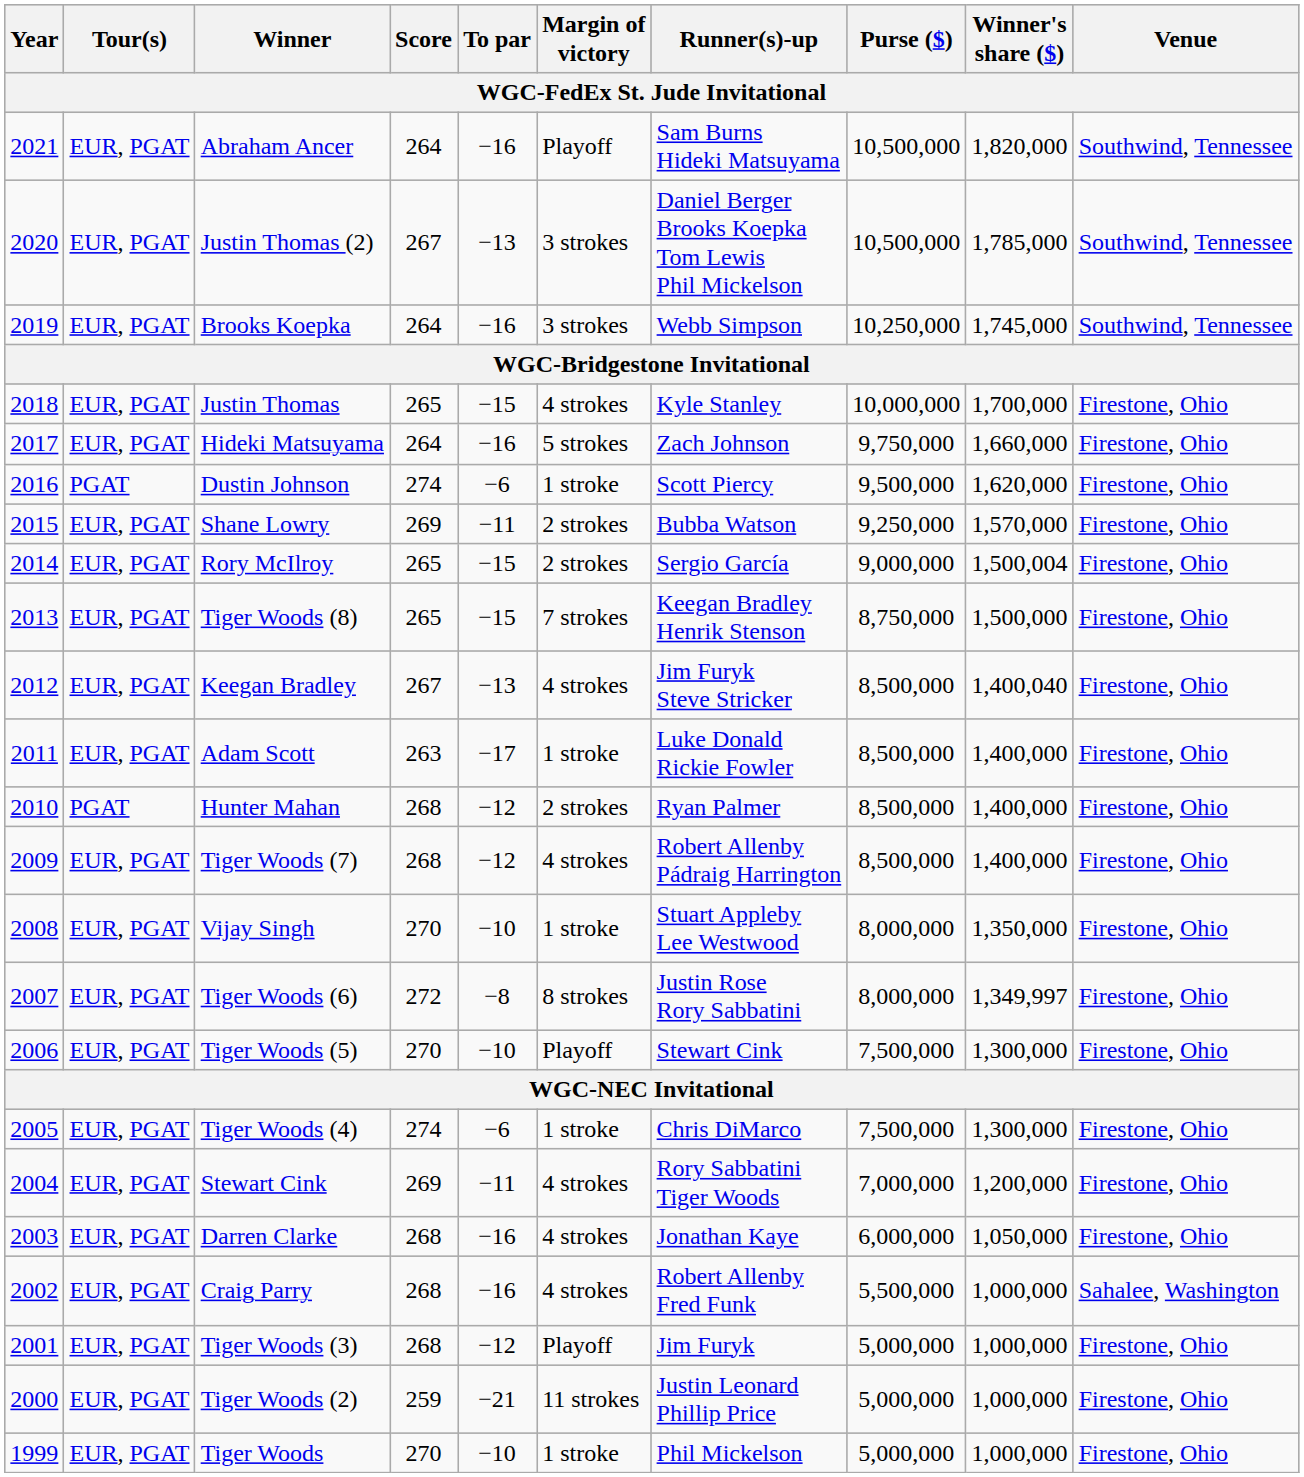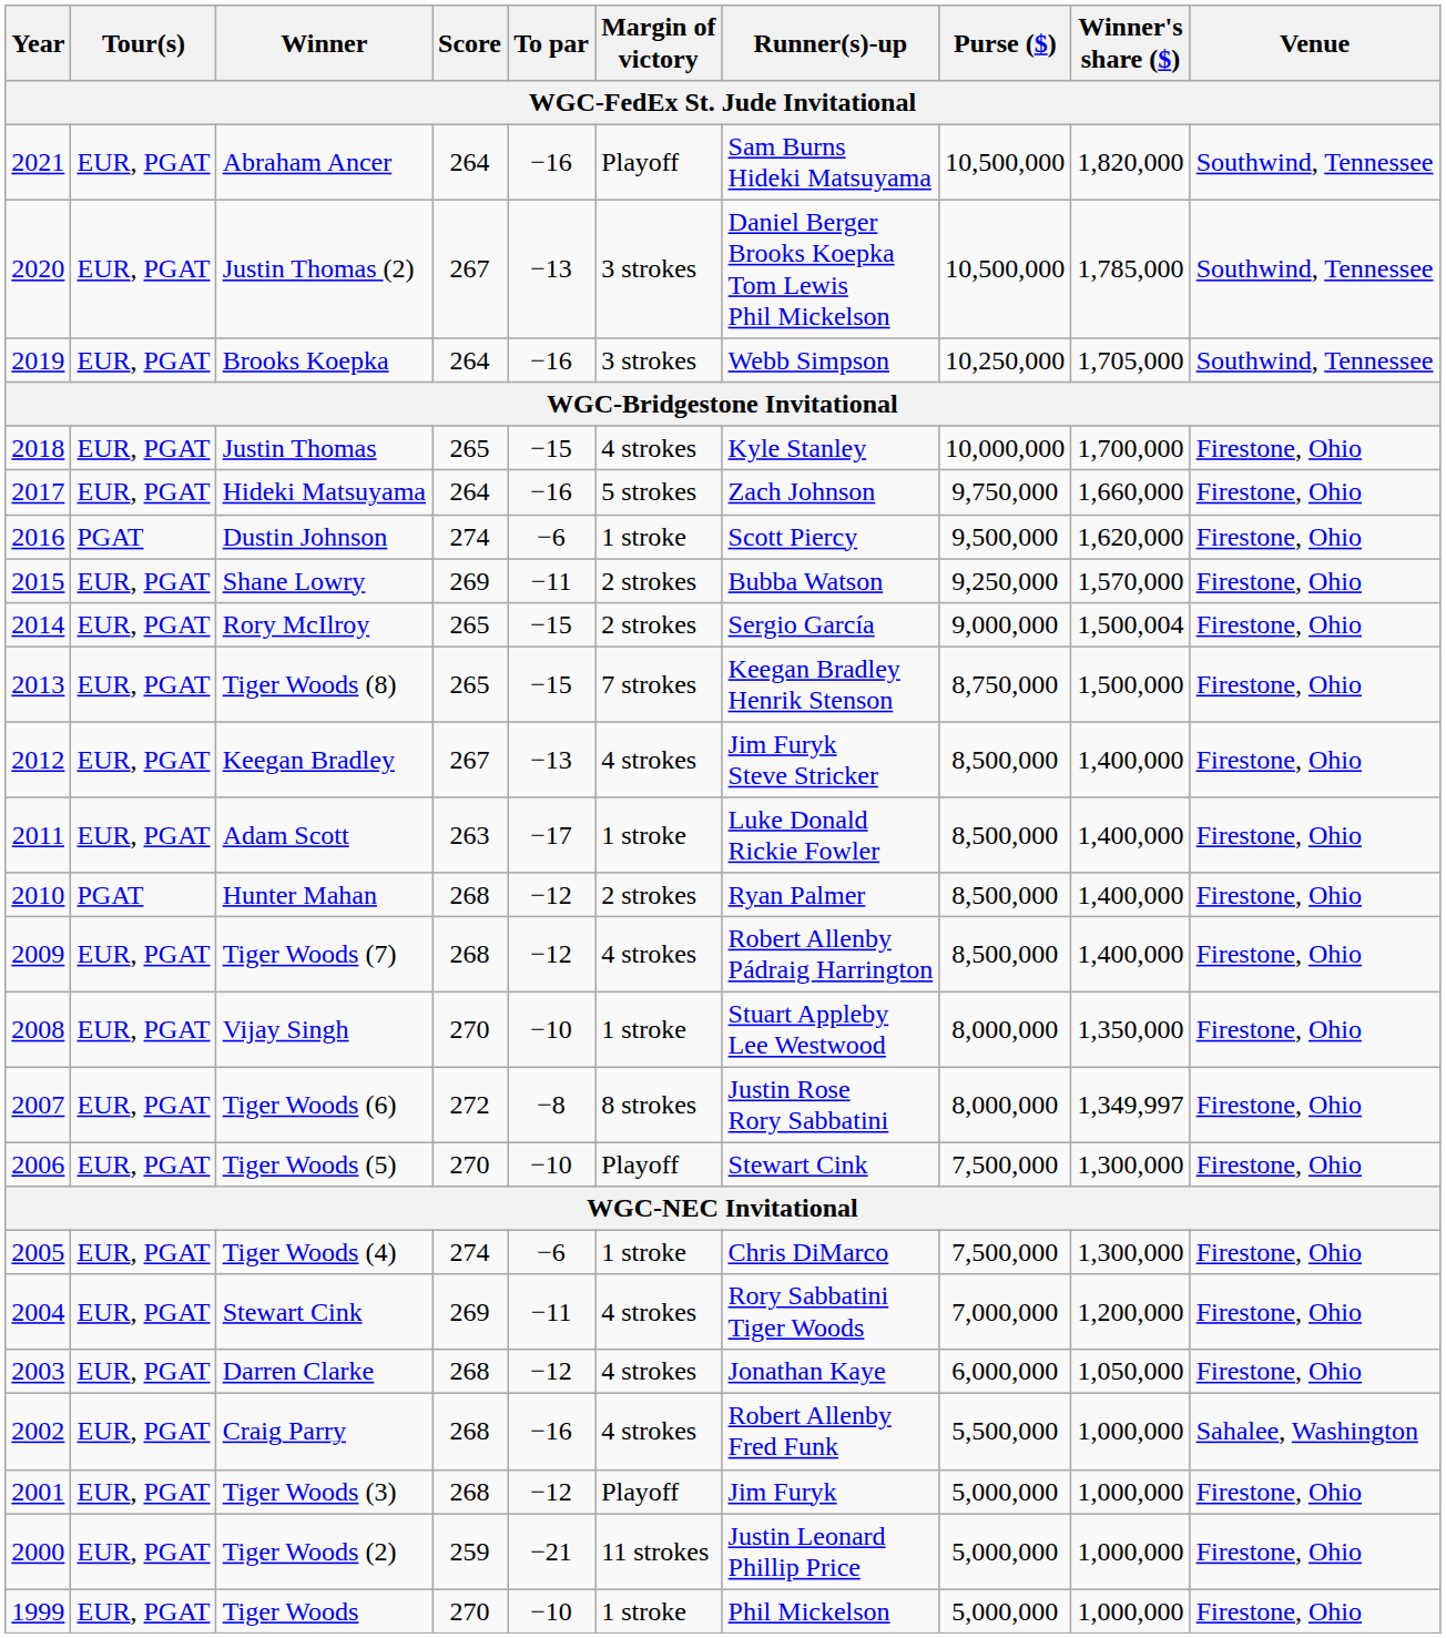 <table class="wikitable" style="font-size:95%">
 <tr>
 <th>Year</th>
 <th>Tour(s)</th>
 <th>Winner</th>
 <th>Score</th>
 <th>To par</th>
 <th>Margin of<br>victory</th>
 <th>Runner(s)-up</th>
 <th>Purse (<a href='#'>$</a>)</th>
 <th>Winner's<br>share (<a href='#'>$</a>)</th>
 <th>Venue</th>
 </tr>
 <tr>
 <th colspan="12">WGC-FedEx St. Jude Invitational</th>
 </tr>
 <tr>
 <td align=center><a href='#'>2021</a></td>
 <td><a href='#'>EUR</a>, <a href='#'>PGAT</a></td>
 <td> <a href='#'>Abraham Ancer</a></td>
 <td align=center>264</td>
 <td align=center>−16</td>
 <td>Playoff</td>
 <td> <a href='#'>Sam Burns</a><br> <a href='#'>Hideki Matsuyama</a></td>
 <td align=center>10,500,000</td>
 <td align=center>1,820,000</td>
 <td><a href='#'>Southwind</a>, <a href='#'>Tennessee</a></td>
 </tr>
 <tr>
 <td align=center><a href='#'>2020</a></td>
 <td><a href='#'>EUR</a>, <a href='#'>PGAT</a></td>
 <td> <a href='#'>Justin Thomas </a> (2)</td>
 <td align="center">267</td>
 <td align=center>−13</td>
 <td>3 strokes</td>
 <td> <a href='#'>Daniel Berger</a><br> <a href='#'>Brooks Koepka</a><br> <a href='#'>Tom Lewis</a><br> <a href='#'>Phil Mickelson</a></td>
 <td align=center>10,500,000</td>
 <td align=center>1,785,000</td>
 <td><a href='#'>Southwind</a>, <a href='#'>Tennessee</a></td>
 </tr>
 <tr>
 <td align=center><a href='#'>2019</a></td>
 <td><a href='#'>EUR</a>, <a href='#'>PGAT</a></td>
 <td> <a href='#'>Brooks Koepka</a></td>
 <td align="center">264</td>
 <td align=center>−16</td>
 <td>3 strokes</td>
 <td> <a href='#'>Webb Simpson</a></td>
 <td align=center>10,250,000</td>
-<td align=center>1,745,000</td>
+<td align=center>1,705,000</td>
 <td><a href='#'>Southwind</a>, <a href='#'>Tennessee</a></td>
 </tr>
 <tr>
 <th colspan="12">WGC-Bridgestone Invitational</th>
 </tr>
 <tr>
 <td align=center><a href='#'>2018</a></td>
 <td><a href='#'>EUR</a>, <a href='#'>PGAT</a></td>
 <td> <a href='#'>Justin Thomas</a></td>
 <td align="center">265</td>
 <td align=center>−15</td>
 <td>4 strokes</td>
 <td> <a href='#'>Kyle Stanley</a></td>
 <td align=center>10,000,000</td>
 <td align=center>1,700,000</td>
 <td><a href='#'>Firestone</a>, <a href='#'>Ohio</a></td>
 </tr>
 <tr>
 <td align=center><a href='#'>2017</a></td>
 <td><a href='#'>EUR</a>, <a href='#'>PGAT</a></td>
 <td> <a href='#'>Hideki Matsuyama</a></td>
 <td align="center">264</td>
 <td align=center>−16</td>
 <td>5 strokes</td>
 <td> <a href='#'>Zach Johnson</a></td>
 <td align=center>9,750,000</td>
 <td align=center>1,660,000</td>
 <td><a href='#'>Firestone</a>, <a href='#'>Ohio</a></td>
 </tr>
 <tr>
 <td align=center><a href='#'>2016</a></td>
 <td><a href='#'>PGAT</a></td>
 <td> <a href='#'>Dustin Johnson</a></td>
 <td align="center">274</td>
 <td align=center>−6</td>
 <td>1 stroke</td>
 <td> <a href='#'>Scott Piercy</a></td>
 <td align=center>9,500,000</td>
 <td align=center>1,620,000</td>
 <td><a href='#'>Firestone</a>, <a href='#'>Ohio</a></td>
 </tr>
 <tr>
 <td align=center><a href='#'>2015</a></td>
 <td><a href='#'>EUR</a>, <a href='#'>PGAT</a></td>
 <td> <a href='#'>Shane Lowry</a></td>
 <td align="center">269</td>
 <td align=center>−11</td>
 <td>2 strokes</td>
 <td> <a href='#'>Bubba Watson</a></td>
 <td align=center>9,250,000</td>
 <td align=center>1,570,000</td>
 <td><a href='#'>Firestone</a>, <a href='#'>Ohio</a></td>
 </tr>
 <tr>
 <td align=center><a href='#'>2014</a></td>
 <td><a href='#'>EUR</a>, <a href='#'>PGAT</a></td>
 <td> <a href='#'>Rory McIlroy</a></td>
 <td align="center">265</td>
 <td align=center>−15</td>
 <td>2 strokes</td>
 <td> <a href='#'>Sergio García</a></td>
 <td align=center>9,000,000</td>
 <td align=center>1,500,004</td>
 <td><a href='#'>Firestone</a>, <a href='#'>Ohio</a></td>
 </tr>
 <tr>
 <td align=center><a href='#'>2013</a></td>
 <td><a href='#'>EUR</a>, <a href='#'>PGAT</a></td>
 <td> <a href='#'>Tiger Woods</a> (8)</td>
 <td align="center">265</td>
 <td align=center>−15</td>
 <td>7 strokes</td>
 <td> <a href='#'>Keegan Bradley</a><br> <a href='#'>Henrik Stenson</a></td>
 <td align=center>8,750,000</td>
 <td align=center>1,500,000</td>
 <td><a href='#'>Firestone</a>, <a href='#'>Ohio</a></td>
 </tr>
 <tr>
 <td align=center><a href='#'>2012</a></td>
 <td><a href='#'>EUR</a>, <a href='#'>PGAT</a></td>
 <td> <a href='#'>Keegan Bradley</a></td>
 <td align="center">267</td>
 <td align=center>−13</td>
 <td>4 strokes</td>
 <td> <a href='#'>Jim Furyk</a><br> <a href='#'>Steve Stricker</a></td>
 <td align=center>8,500,000</td>
-<td align=center>1,400,040</td>
+<td align=center>1,400,000</td>
 <td><a href='#'>Firestone</a>, <a href='#'>Ohio</a></td>
 </tr>
 <tr>
 <td align=center><a href='#'>2011</a></td>
 <td><a href='#'>EUR</a>, <a href='#'>PGAT</a></td>
 <td> <a href='#'>Adam Scott</a></td>
 <td align="center">263</td>
 <td align=center>−17</td>
 <td>1 stroke</td>
 <td> <a href='#'>Luke Donald</a><br> <a href='#'>Rickie Fowler</a></td>
 <td align=center>8,500,000</td>
 <td align=center>1,400,000</td>
 <td><a href='#'>Firestone</a>, <a href='#'>Ohio</a></td>
 </tr>
 <tr>
 <td align=center><a href='#'>2010</a></td>
 <td><a href='#'>PGAT</a></td>
 <td> <a href='#'>Hunter Mahan</a></td>
 <td align="center">268</td>
 <td align=center>−12</td>
 <td>2 strokes</td>
 <td> <a href='#'>Ryan Palmer</a></td>
 <td align=center>8,500,000</td>
 <td align=center>1,400,000</td>
 <td><a href='#'>Firestone</a>, <a href='#'>Ohio</a></td>
 </tr>
 <tr>
 <td align=center><a href='#'>2009</a></td>
 <td><a href='#'>EUR</a>, <a href='#'>PGAT</a></td>
 <td> <a href='#'>Tiger Woods</a> (7)</td>
 <td align="center">268</td>
 <td align=center>−12</td>
 <td>4 strokes</td>
 <td> <a href='#'>Robert Allenby</a><br> <a href='#'>Pádraig Harrington</a></td>
 <td align=center>8,500,000</td>
 <td align=center>1,400,000</td>
 <td><a href='#'>Firestone</a>, <a href='#'>Ohio</a></td>
 </tr>
 <tr>
 <td align=center><a href='#'>2008</a></td>
 <td><a href='#'>EUR</a>, <a href='#'>PGAT</a></td>
 <td> <a href='#'>Vijay Singh</a></td>
 <td align="center">270</td>
 <td align=center>−10</td>
 <td>1 stroke</td>
 <td> <a href='#'>Stuart Appleby</a><br> <a href='#'>Lee Westwood</a></td>
 <td align=center>8,000,000</td>
 <td align=center>1,350,000</td>
 <td><a href='#'>Firestone</a>, <a href='#'>Ohio</a></td>
 </tr>
 <tr>
 <td align=center><a href='#'>2007</a></td>
 <td><a href='#'>EUR</a>, <a href='#'>PGAT</a></td>
 <td> <a href='#'>Tiger Woods</a> (6)</td>
 <td align="center">272</td>
 <td align=center>−8</td>
 <td>8 strokes</td>
 <td> <a href='#'>Justin Rose</a><br> <a href='#'>Rory Sabbatini</a></td>
 <td align=center>8,000,000</td>
 <td align=center>1,349,997</td>
 <td><a href='#'>Firestone</a>, <a href='#'>Ohio</a></td>
 </tr>
 <tr>
 <td align=center><a href='#'>2006</a></td>
 <td><a href='#'>EUR</a>, <a href='#'>PGAT</a></td>
 <td> <a href='#'>Tiger Woods</a> (5)</td>
 <td align="center">270</td>
 <td align=center>−10</td>
 <td>Playoff</td>
 <td> <a href='#'>Stewart Cink</a></td>
 <td align=center>7,500,000</td>
 <td align=center>1,300,000</td>
 <td><a href='#'>Firestone</a>, <a href='#'>Ohio</a></td>
 </tr>
 <tr>
 <th colspan="12">WGC-NEC Invitational</th>
 </tr>
 <tr>
 <td align=center><a href='#'>2005</a></td>
 <td><a href='#'>EUR</a>, <a href='#'>PGAT</a></td>
 <td> <a href='#'>Tiger Woods</a> (4)</td>
 <td align="center">274</td>
 <td align=center>−6</td>
 <td>1 stroke</td>
 <td> <a href='#'>Chris DiMarco</a></td>
 <td align=center>7,500,000</td>
 <td align=center>1,300,000</td>
 <td><a href='#'>Firestone</a>, <a href='#'>Ohio</a></td>
 </tr>
 <tr>
 <td align=center><a href='#'>2004</a></td>
 <td><a href='#'>EUR</a>, <a href='#'>PGAT</a></td>
 <td> <a href='#'>Stewart Cink</a></td>
 <td align="center">269</td>
 <td align=center>−11</td>
 <td>4 strokes</td>
 <td> <a href='#'>Rory Sabbatini</a><br> <a href='#'>Tiger Woods</a></td>
 <td align=center>7,000,000</td>
 <td align=center>1,200,000</td>
 <td><a href='#'>Firestone</a>, <a href='#'>Ohio</a></td>
 </tr>
 <tr>
 <td align=center><a href='#'>2003</a></td>
 <td><a href='#'>EUR</a>, <a href='#'>PGAT</a></td>
 <td> <a href='#'>Darren Clarke</a></td>
 <td align="center">268</td>
-<td align=center>−16</td>
+<td align=center>−12</td>
 <td>4 strokes</td>
 <td> <a href='#'>Jonathan Kaye</a></td>
 <td align=center>6,000,000</td>
 <td align=center>1,050,000</td>
 <td><a href='#'>Firestone</a>, <a href='#'>Ohio</a></td>
 </tr>
 <tr>
 <td align=center><a href='#'>2002</a></td>
 <td><a href='#'>EUR</a>, <a href='#'>PGAT</a></td>
 <td> <a href='#'>Craig Parry</a></td>
 <td align="center">268</td>
 <td align=center>−16</td>
 <td>4 strokes</td>
 <td> <a href='#'>Robert Allenby</a><br> <a href='#'>Fred Funk</a></td>
 <td align=center>5,500,000</td>
 <td align=center>1,000,000</td>
 <td><a href='#'>Sahalee</a>, <a href='#'>Washington</a></td>
 </tr>
 <tr>
 <td align=center><a href='#'>2001</a></td>
 <td><a href='#'>EUR</a>, <a href='#'>PGAT</a></td>
 <td> <a href='#'>Tiger Woods</a> (3)</td>
 <td align="center">268</td>
 <td align=center>−12</td>
 <td>Playoff</td>
 <td> <a href='#'>Jim Furyk</a></td>
 <td align=center>5,000,000</td>
 <td align=center>1,000,000</td>
 <td><a href='#'>Firestone</a>, <a href='#'>Ohio</a></td>
 </tr>
 <tr>
 <td align=center><a href='#'>2000</a></td>
 <td><a href='#'>EUR</a>, <a href='#'>PGAT</a></td>
 <td> <a href='#'>Tiger Woods</a> (2)</td>
 <td align="center">259</td>
 <td align=center>−21</td>
 <td>11 strokes</td>
 <td> <a href='#'>Justin Leonard</a><br> <a href='#'>Phillip Price</a></td>
 <td align=center>5,000,000</td>
 <td align=center>1,000,000</td>
 <td><a href='#'>Firestone</a>, <a href='#'>Ohio</a></td>
 </tr>
 <tr>
 <td align=center><a href='#'>1999</a></td>
 <td><a href='#'>EUR</a>, <a href='#'>PGAT</a></td>
 <td> <a href='#'>Tiger Woods</a></td>
 <td align="center">270</td>
 <td align=center>−10</td>
 <td>1 stroke</td>
 <td> <a href='#'>Phil Mickelson</a></td>
 <td align=center>5,000,000</td>
 <td align=center>1,000,000</td>
 <td><a href='#'>Firestone</a>, <a href='#'>Ohio</a></td>
 </tr>
 </table>
